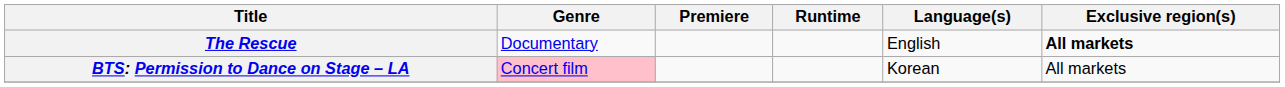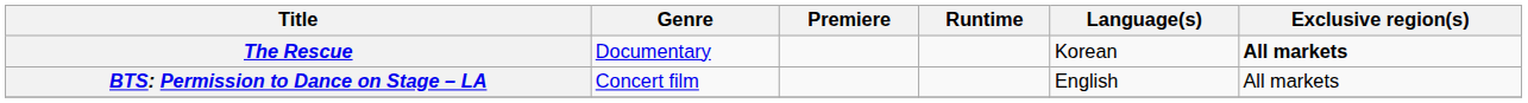 <table class="wikitable plainrowheaders sortable" style="width:99%;">
 <tr>
 <th>Title</th>
 <th>Genre</th>
 <th>Premiere</th>
 <th>Runtime</th>
 <th>Language(s)</th>
 <th>Exclusive region(s)</th>
 </tr>
 <tr>
 <th scope="row"><em><a href='#'>The Rescue</a></em></th>
 <td><a href='#'>Documentary</a></td>
 <td></td>
 <td></td>
-<td>English</td>
+<td>Korean</td>
 <td><strong>All markets</strong></td>
 </tr>
 <tr>
 <th scope="row"><em><a href='#'>BTS</a>: <a href='#'>Permission to Dance on Stage – LA</a></em></th>
-<td style="background: pink;"><a href='#'>Concert film</a></td>
+<td><a href='#'>Concert film</a></td>
 <td></td>
 <td></td>
-<td>Korean</td>
+<td>English</td>
 <td>All markets</td>
 </tr>
 <tr>
 </tr>
 </table>
